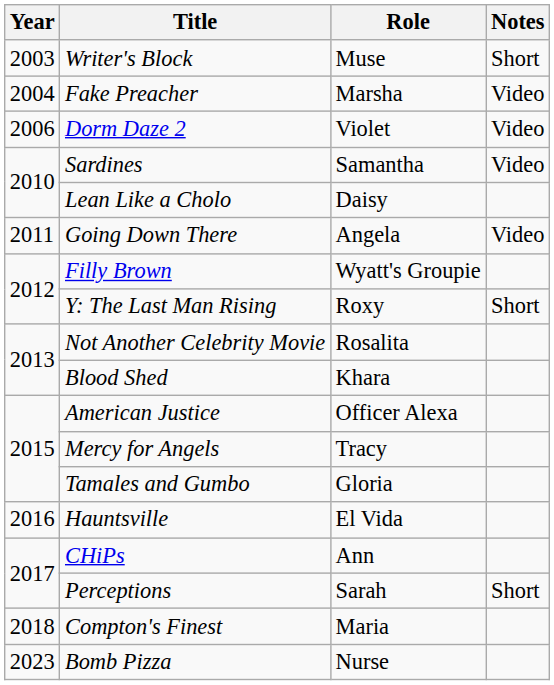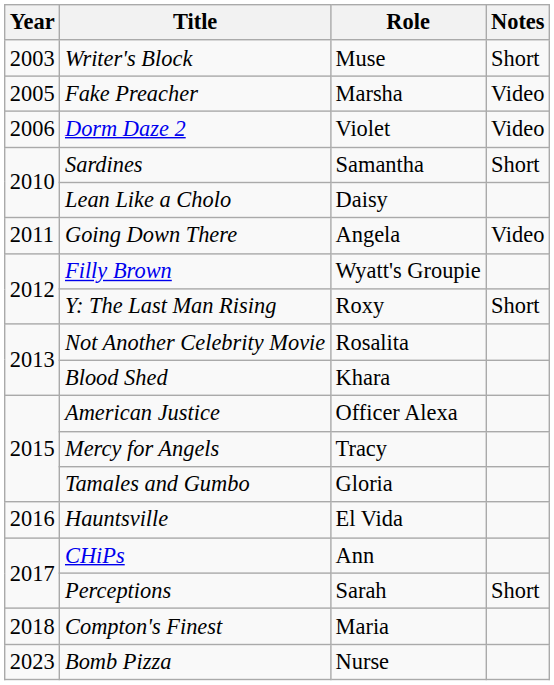 <table class="wikitable sortable">
 <tr>
 <th>Year</th>
 <th>Title</th>
 <th>Role</th>
 <th>Notes</th>
 </tr>
 <tr>
 <td>2003</td>
 <td><em>Writer's Block</em></td>
 <td>Muse</td>
 <td>Short</td>
 </tr>
 <tr>
-<td>2004</td>
+<td>2005</td>
 <td><em>Fake Preacher</em></td>
 <td>Marsha</td>
 <td>Video</td>
 </tr>
 <tr>
 <td>2006</td>
 <td><em><a href='#'>Dorm Daze 2</a></em></td>
 <td>Violet</td>
 <td>Video</td>
 </tr>
 <tr>
 <td rowspan=2>2010</td>
 <td><em>Sardines</em></td>
 <td>Samantha</td>
-<td>Video</td>
+<td>Short</td>
 </tr>
 <tr>
 <td><em>Lean Like a Cholo</em></td>
 <td>Daisy</td>
 <td></td>
 </tr>
 <tr>
 <td>2011</td>
 <td><em>Going Down There</em></td>
 <td>Angela</td>
 <td>Video</td>
 </tr>
 <tr>
 <td rowspan=2>2012</td>
 <td><em><a href='#'>Filly Brown</a></em></td>
 <td>Wyatt's Groupie</td>
 <td></td>
 </tr>
 <tr>
 <td><em>Y: The Last Man Rising</em></td>
 <td>Roxy</td>
 <td>Short</td>
 </tr>
 <tr>
 <td rowspan=2>2013</td>
 <td><em>Not Another Celebrity Movie</em></td>
 <td>Rosalita</td>
 <td></td>
 </tr>
 <tr>
 <td><em>Blood Shed</em></td>
 <td>Khara</td>
 <td></td>
 </tr>
 <tr>
 <td rowspan=3>2015</td>
 <td><em>American Justice</em></td>
 <td>Officer Alexa</td>
 <td></td>
 </tr>
 <tr>
 <td><em>Mercy for Angels</em></td>
 <td>Tracy</td>
 <td></td>
 </tr>
 <tr>
 <td><em>Tamales and Gumbo</em></td>
 <td>Gloria</td>
 <td></td>
 </tr>
 <tr>
 <td>2016</td>
 <td><em>Hauntsville</em></td>
 <td>El Vida</td>
 <td></td>
 </tr>
 <tr>
 <td rowspan=2>2017</td>
 <td><em><a href='#'>CHiPs</a></em></td>
 <td>Ann</td>
 <td></td>
 </tr>
 <tr>
 <td><em>Perceptions</em></td>
 <td>Sarah</td>
 <td>Short</td>
 </tr>
 <tr>
 <td>2018</td>
 <td><em>Compton's Finest</em></td>
 <td>Maria</td>
 <td></td>
 </tr>
 <tr>
 <td>2023</td>
 <td><em>Bomb Pizza</em></td>
 <td>Nurse</td>
 <td></td>
 </tr>
 </table>
